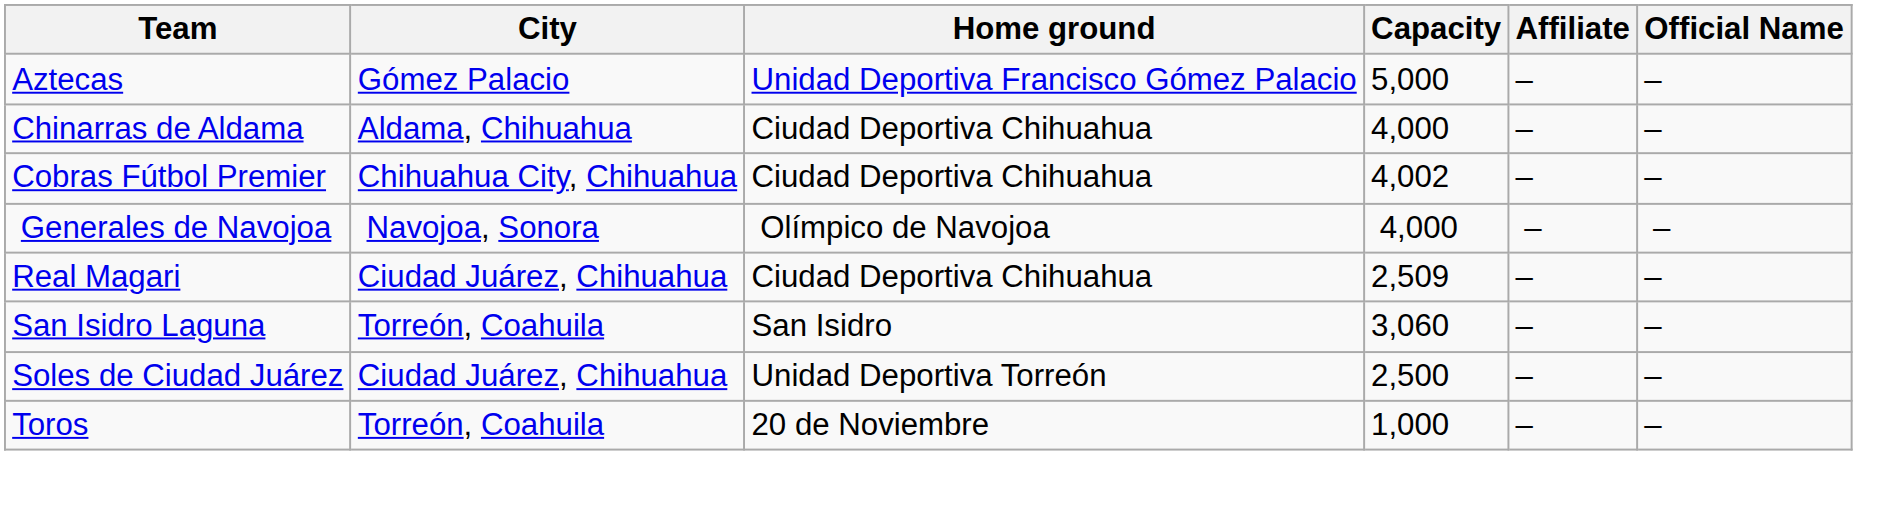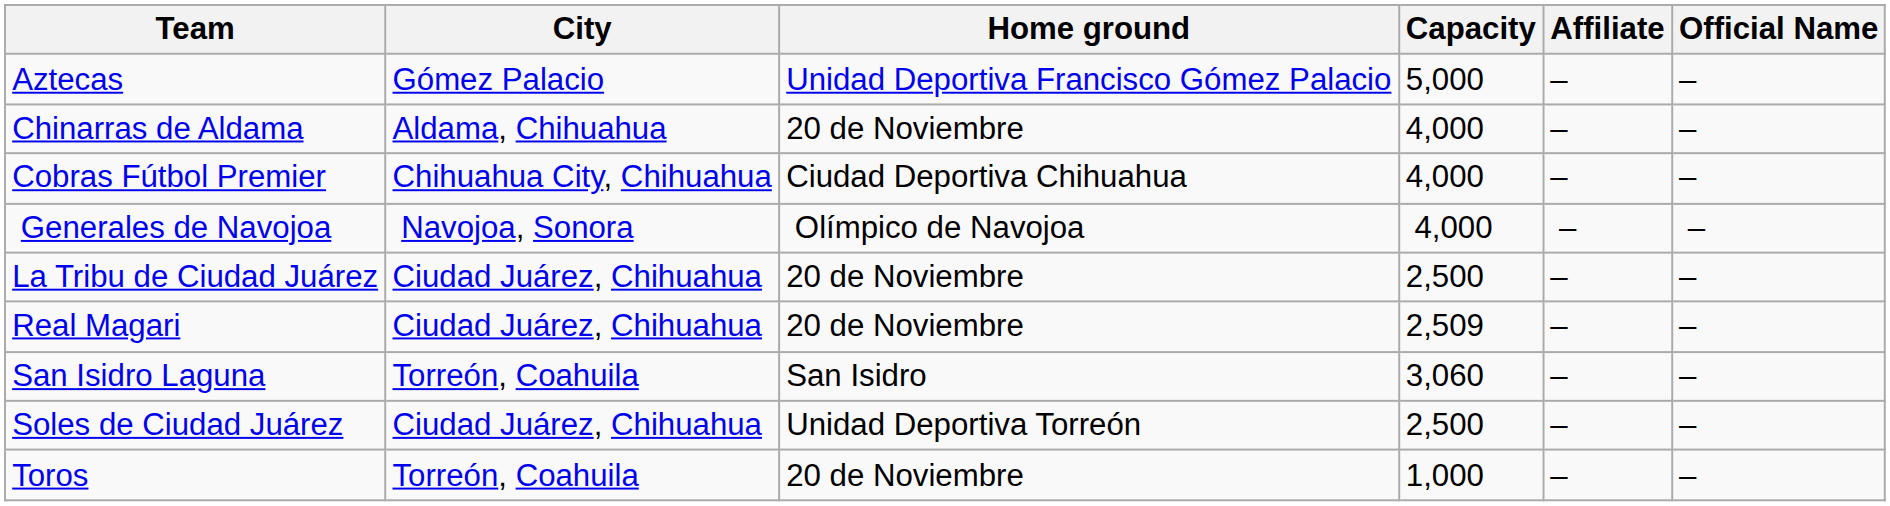 <table class="wikitable sortable">
 <tr>
 <th>Team</th>
 <th>City</th>
 <th>Home ground</th>
 <th>Capacity</th>
 <th>Affiliate</th>
 <th>Official Name</th>
 </tr>
 <tr>
 <td><a href='#'>Aztecas</a></td>
 <td><a href='#'>Gómez Palacio</a></td>
 <td><a href='#'>Unidad Deportiva Francisco Gómez Palacio</a></td>
 <td>5,000</td>
 <td>–</td>
 <td>–</td>
 </tr>
 <tr>
 <td><a href='#'>Chinarras de Aldama</a></td>
 <td><a href='#'>Aldama</a>, <a href='#'>Chihuahua</a></td>
-<td>Ciudad Deportiva Chihuahua</td>
+<td>20 de Noviembre</td>
 <td>4,000</td>
 <td>–</td>
 <td>–</td>
 </tr>
 <tr>
 <td><a href='#'>Cobras Fútbol Premier</a></td>
 <td><a href='#'>Chihuahua City</a>, <a href='#'>Chihuahua</a></td>
 <td>Ciudad Deportiva Chihuahua</td>
-<td>4,002</td>
+<td>4,000</td>
 <td>–</td>
 <td>–</td>
 </tr>
 <tr>
 <td> <a href='#'>Generales de Navojoa</a> </td>
 <td> <a href='#'>Navojoa</a>, <a href='#'>Sonora</a> </td>
 <td> Olímpico de Navojoa</td>
 <td> 4,000</td>
 <td> – </td>
 <td> –</td>
 </tr>
 <tr>
+<td><a href='#'>La Tribu de Ciudad Juárez</a></td>
+<td><a href='#'>Ciudad Juárez</a>, <a href='#'>Chihuahua</a></td>
+<td>20 de Noviembre</td>
+<td>2,500</td>
+<td>–</td>
+<td>–</td>
+</tr>
+<tr>
 <td><a href='#'>Real Magari</a></td>
 <td><a href='#'>Ciudad Juárez</a>, <a href='#'>Chihuahua</a></td>
-<td>Ciudad Deportiva Chihuahua</td>
+<td>20 de Noviembre</td>
 <td>2,509</td>
 <td>–</td>
 <td>–</td>
 </tr>
 <tr>
 <td><a href='#'>San Isidro Laguna</a></td>
 <td><a href='#'>Torreón</a>, <a href='#'>Coahuila</a></td>
 <td>San Isidro</td>
 <td>3,060</td>
 <td>–</td>
 <td>–</td>
 </tr>
 <tr>
 <td><a href='#'>Soles de Ciudad Juárez</a></td>
 <td><a href='#'>Ciudad Juárez</a>, <a href='#'>Chihuahua</a></td>
 <td>Unidad Deportiva Torreón</td>
 <td>2,500</td>
 <td>–</td>
 <td>–</td>
 </tr>
 <tr>
 <td><a href='#'>Toros</a></td>
 <td><a href='#'>Torreón</a>, <a href='#'>Coahuila</a></td>
 <td>20 de Noviembre</td>
 <td>1,000</td>
 <td>–</td>
 <td>–</td>
 </tr>
 </table>
